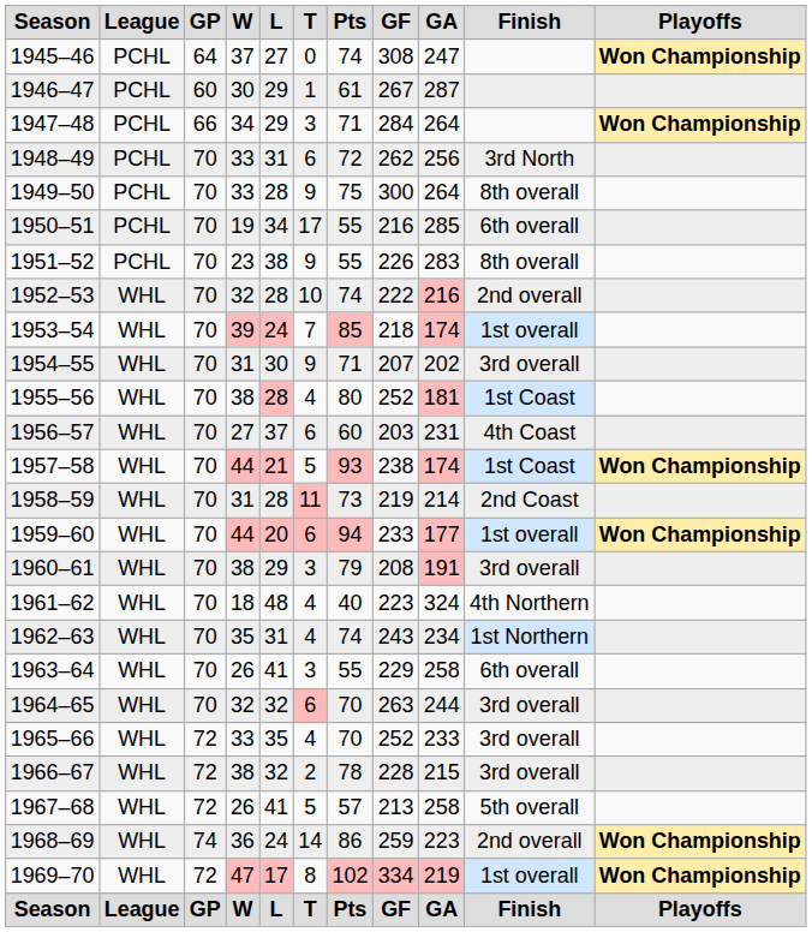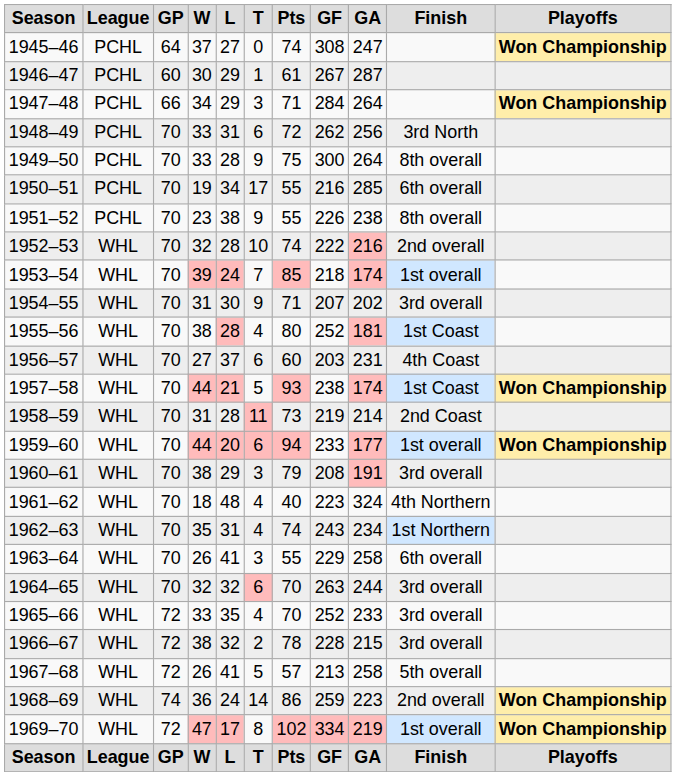 <table class="wikitable">
 <tr style="text-align:center; background:#ddd;">
 <td><strong>Season</strong></td>
 <td><strong>League</strong></td>
 <td><strong>GP </strong></td>
 <td><strong> W </strong></td>
 <td><strong> L </strong></td>
 <td><strong> T </strong></td>
 <td><strong>Pts </strong></td>
 <td><strong>GF </strong></td>
 <td><strong>GA</strong></td>
 <td><strong>Finish</strong></td>
 <td><strong>Playoffs</strong></td>
 </tr>
 <tr style="text-align:center;">
 <td>1945–46</td>
 <td>PCHL</td>
 <td>64</td>
 <td>37</td>
 <td>27</td>
 <td>0</td>
 <td>74</td>
 <td>308</td>
 <td>247</td>
 <td></td>
 <td style="background:#fea;"><strong>Won Championship</strong></td>
 </tr>
 <tr style="text-align:center; background:#eee;">
 <td>1946–47</td>
 <td>PCHL</td>
 <td>60</td>
 <td>30</td>
 <td>29</td>
 <td>1</td>
 <td>61</td>
 <td>267</td>
 <td>287</td>
 <td></td>
 <td></td>
 </tr>
 <tr style="text-align:center;">
 <td>1947–48</td>
 <td>PCHL</td>
 <td>66</td>
 <td>34</td>
 <td>29</td>
 <td>3</td>
 <td>71</td>
 <td>284</td>
 <td>264</td>
 <td></td>
 <td style="background:#fea;"><strong>Won Championship</strong></td>
 </tr>
 <tr style="text-align:center; background:#eee;">
 <td>1948–49</td>
 <td>PCHL</td>
 <td>70</td>
 <td>33</td>
 <td>31</td>
 <td>6</td>
 <td>72</td>
 <td>262</td>
 <td>256</td>
 <td>3rd North</td>
 <td></td>
 </tr>
 <tr style="text-align:center;">
 <td>1949–50</td>
 <td>PCHL</td>
 <td>70</td>
 <td>33</td>
 <td>28</td>
 <td>9</td>
 <td>75</td>
 <td>300</td>
 <td>264</td>
 <td>8th overall</td>
 <td></td>
 </tr>
 <tr style="text-align:center; background:#eee;">
 <td>1950–51</td>
 <td>PCHL</td>
 <td>70</td>
 <td>19</td>
 <td>34</td>
 <td>17</td>
 <td>55</td>
 <td>216</td>
 <td>285</td>
 <td>6th overall</td>
 <td></td>
 </tr>
 <tr style="text-align:center;">
 <td>1951–52</td>
 <td>PCHL</td>
 <td>70</td>
 <td>23</td>
 <td>38</td>
 <td>9</td>
 <td>55</td>
 <td>226</td>
-<td>283</td>
+<td>238</td>
 <td>8th overall</td>
 <td></td>
 </tr>
 <tr style="text-align:center; background:#eee;">
 <td>1952–53</td>
 <td>WHL</td>
 <td>70</td>
 <td>32</td>
 <td>28</td>
 <td>10</td>
 <td>74</td>
 <td>222</td>
 <td style="background:#fbb;">216</td>
 <td>2nd overall</td>
 <td></td>
 </tr>
 <tr style="text-align:center;">
 <td>1953–54</td>
 <td>WHL</td>
 <td>70</td>
 <td style="background:#fbb;">39</td>
 <td style="background:#fbb;">24</td>
 <td>7</td>
 <td style="background:#fbb;">85</td>
 <td>218</td>
 <td style="background:#fbb;">174</td>
 <td style="background: #d0e7ff;">1st overall</td>
 <td></td>
 </tr>
 <tr style="text-align:center; background:#eee;">
 <td>1954–55</td>
 <td>WHL</td>
 <td>70</td>
 <td>31</td>
 <td>30</td>
 <td>9</td>
 <td>71</td>
 <td>207</td>
 <td>202</td>
 <td>3rd overall</td>
 <td></td>
 </tr>
 <tr style="text-align:center;">
 <td>1955–56</td>
 <td>WHL</td>
 <td>70</td>
 <td>38</td>
 <td style="background:#fbb;">28</td>
 <td>4</td>
 <td>80</td>
 <td>252</td>
 <td style="background:#fbb;">181</td>
 <td style="background: #d0e7ff;">1st Coast</td>
 <td></td>
 </tr>
 <tr style="text-align:center; background:#eee;">
 <td>1956–57</td>
 <td>WHL</td>
 <td>70</td>
 <td>27</td>
 <td>37</td>
 <td>6</td>
 <td>60</td>
 <td>203</td>
 <td>231</td>
 <td>4th Coast</td>
 <td></td>
 </tr>
 <tr style="text-align:center;">
 <td>1957–58</td>
 <td>WHL</td>
 <td>70</td>
 <td style="background:#fbb;">44</td>
 <td style="background:#fbb;">21</td>
 <td>5</td>
 <td style="background:#fbb;">93</td>
 <td>238</td>
 <td style="background:#fbb;">174</td>
 <td style="background: #d0e7ff;">1st Coast</td>
 <td style="background:#fea;"><strong>Won Championship</strong></td>
 </tr>
 <tr style="text-align:center; background:#eee;">
 <td>1958–59</td>
 <td>WHL</td>
 <td>70</td>
 <td>31</td>
 <td>28</td>
 <td style="background:#fbb;">11</td>
 <td>73</td>
 <td>219</td>
 <td>214</td>
 <td>2nd Coast</td>
 <td></td>
 </tr>
 <tr style="text-align:center;">
 <td>1959–60</td>
 <td>WHL</td>
 <td>70</td>
 <td style="background:#fbb;">44</td>
 <td style="background:#fbb;">20</td>
 <td style="background:#fbb;">6</td>
 <td style="background:#fbb;">94</td>
 <td>233</td>
 <td style="background:#fbb;">177</td>
 <td style="background: #d0e7ff;">1st overall</td>
 <td style="background:#fea;"><strong>Won Championship</strong></td>
 </tr>
 <tr style="text-align:center; background:#eee;">
 <td>1960–61</td>
 <td>WHL</td>
 <td>70</td>
 <td>38</td>
 <td>29</td>
 <td>3</td>
 <td>79</td>
 <td>208</td>
 <td style="background:#fbb;">191</td>
 <td>3rd overall</td>
 <td></td>
 </tr>
 <tr style="text-align:center;">
 <td>1961–62</td>
 <td>WHL</td>
 <td>70</td>
 <td>18</td>
 <td>48</td>
 <td>4</td>
 <td>40</td>
 <td>223</td>
 <td>324</td>
 <td>4th Northern</td>
 <td></td>
 </tr>
 <tr style="text-align:center; background:#eee;">
 <td>1962–63</td>
 <td>WHL</td>
 <td>70</td>
 <td>35</td>
 <td>31</td>
 <td>4</td>
 <td>74</td>
 <td>243</td>
 <td>234</td>
 <td style="background: #d0e7ff;">1st Northern</td>
 <td></td>
 </tr>
 <tr style="text-align:center;">
 <td>1963–64</td>
 <td>WHL</td>
 <td>70</td>
 <td>26</td>
 <td>41</td>
 <td>3</td>
 <td>55</td>
 <td>229</td>
 <td>258</td>
 <td>6th overall</td>
 <td></td>
 </tr>
 <tr style="text-align:center; background:#eee;">
 <td>1964–65</td>
 <td>WHL</td>
 <td>70</td>
 <td>32</td>
 <td>32</td>
 <td style="background:#fbb;">6</td>
 <td>70</td>
 <td>263</td>
 <td>244</td>
 <td>3rd overall</td>
 <td></td>
 </tr>
 <tr style="text-align:center;">
 <td>1965–66</td>
 <td>WHL</td>
 <td>72</td>
 <td>33</td>
 <td>35</td>
 <td>4</td>
 <td>70</td>
 <td>252</td>
 <td>233</td>
 <td>3rd overall</td>
 <td></td>
 </tr>
 <tr style="text-align:center; background:#eee;">
 <td>1966–67</td>
 <td>WHL</td>
 <td>72</td>
 <td>38</td>
 <td>32</td>
 <td>2</td>
 <td>78</td>
 <td>228</td>
 <td>215</td>
 <td>3rd overall</td>
 <td></td>
 </tr>
 <tr style="text-align:center;">
 <td>1967–68</td>
 <td>WHL</td>
 <td>72</td>
 <td>26</td>
 <td>41</td>
 <td>5</td>
 <td>57</td>
 <td>213</td>
 <td>258</td>
 <td>5th overall</td>
 <td></td>
 </tr>
 <tr style="text-align:center; background:#eee;">
 <td>1968–69</td>
 <td>WHL</td>
 <td>74</td>
 <td>36</td>
 <td>24</td>
 <td>14</td>
 <td>86</td>
 <td>259</td>
 <td>223</td>
 <td>2nd overall</td>
 <td style="background:#fea;"><strong>Won Championship</strong></td>
 </tr>
 <tr style="text-align:center;">
 <td>1969–70</td>
 <td>WHL</td>
 <td>72</td>
 <td style="background:#fbb;">47</td>
 <td style="background:#fbb;">17</td>
 <td>8</td>
 <td style="background:#fbb;">102</td>
 <td style="background:#fbb;">334</td>
 <td style="background:#fbb;">219</td>
 <td style="background: #d0e7ff;">1st overall</td>
 <td style="background:#fea;"><strong>Won Championship</strong></td>
 </tr>
 <tr style="text-align:center; background:#ddd;">
 <td><strong>Season</strong></td>
 <td><strong>League</strong></td>
 <td><strong>GP </strong></td>
 <td><strong> W </strong></td>
 <td><strong> L </strong></td>
 <td><strong> T </strong></td>
 <td><strong>Pts </strong></td>
 <td><strong>GF </strong></td>
 <td><strong>GA</strong></td>
 <td><strong>Finish</strong></td>
 <td><strong>Playoffs</strong></td>
 </tr>
 </table>
